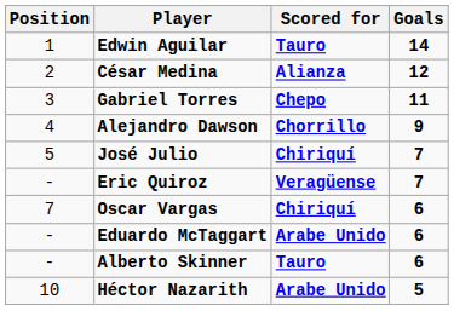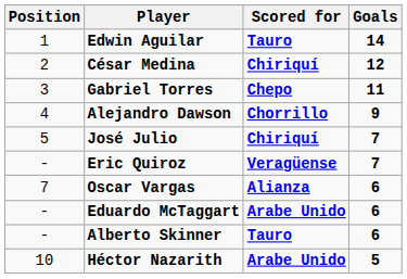 <table class="wikitable" style="text-align: center;">
 <tr>
 <th>Position</th>
 <th>Player</th>
 <th>Scored for</th>
 <th>Goals</th>
 </tr>
 <tr>
 <td>1</td>
 <td align="left"><strong>Edwin Aguilar</strong></td>
 <td align="left"><strong><a href='#'>Tauro</a></strong></td>
 <td><strong>14</strong></td>
 </tr>
 <tr>
 <td>2</td>
 <td align="left"><strong>César Medina</strong></td>
-<td align="left"><strong><a href='#'>Alianza</a></strong></td>
+<td align="left"><strong><a href='#'>Chiriquí</a></strong></td>
 <td><strong>12</strong></td>
 </tr>
 <tr>
 <td>3</td>
 <td align="left"><strong>Gabriel Torres</strong></td>
 <td align="left"><strong><a href='#'>Chepo</a></strong></td>
 <td><strong>11</strong></td>
 </tr>
 <tr>
 <td>4</td>
 <td align="left"><strong>Alejandro Dawson</strong></td>
 <td align="left"><strong><a href='#'>Chorrillo</a></strong></td>
 <td><strong>9</strong></td>
 </tr>
 <tr>
 <td>5</td>
 <td align="left"><strong>José Julio</strong></td>
 <td align="left"><strong><a href='#'>Chiriquí</a></strong></td>
 <td><strong>7</strong></td>
 </tr>
 <tr>
 <td>-</td>
 <td align="left"><strong>Eric Quiroz</strong></td>
 <td align="left"><strong><a href='#'>Veragüense</a></strong></td>
 <td><strong>7</strong></td>
 </tr>
 <tr>
 <td>7</td>
 <td align="left"><strong>Oscar Vargas</strong></td>
-<td align="left"><strong><a href='#'>Chiriquí</a></strong></td>
+<td align="left"><strong><a href='#'>Alianza</a></strong></td>
 <td><strong>6</strong></td>
 </tr>
 <tr>
 <td>-</td>
 <td align="left"><strong>Eduardo McTaggart</strong></td>
 <td align="left"><strong><a href='#'>Arabe Unido</a></strong></td>
 <td><strong>6</strong></td>
 </tr>
 <tr>
 <td>-</td>
 <td align="left"><strong>Alberto Skinner</strong></td>
 <td align="left"><strong><a href='#'>Tauro</a></strong></td>
 <td><strong>6</strong></td>
 </tr>
 <tr>
 <td>10</td>
 <td align="left"><strong>Héctor Nazarith</strong></td>
 <td align="left"><strong><a href='#'>Arabe Unido</a></strong></td>
 <td><strong>5</strong></td>
 </tr>
 </table>
